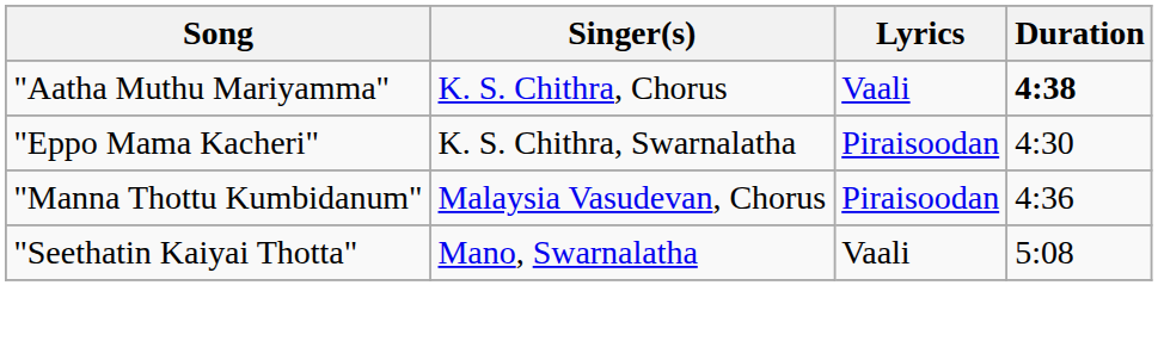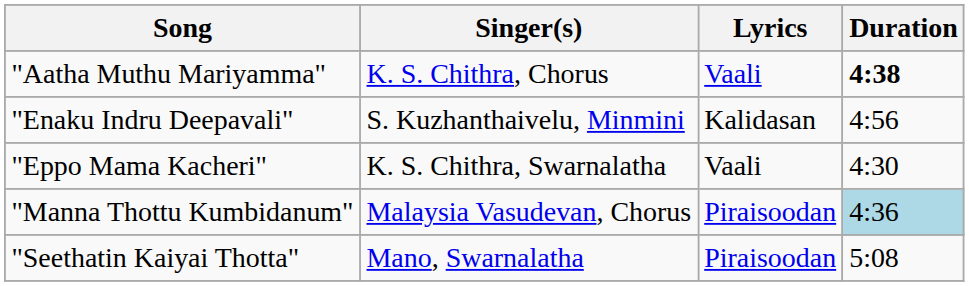 <table class="wikitable" style="font-size:95%;">
 <tr>
 <th>Song</th>
 <th>Singer(s)</th>
 <th>Lyrics</th>
 <th>Duration</th>
 </tr>
 <tr>
 <td>"Aatha Muthu Mariyamma"</td>
 <td><a href='#'>K. S. Chithra</a>, Chorus</td>
 <td><a href='#'>Vaali</a></td>
 <td><strong>4:38</strong></td>
 </tr>
 <tr>
+<td>"Enaku Indru Deepavali"</td>
+<td>S. Kuzhanthaivelu, <a href='#'>Minmini</a></td>
+<td>Kalidasan</td>
+<td>4:56</td>
+</tr>
+<tr>
 <td>"Eppo Mama Kacheri"</td>
 <td>K. S. Chithra, Swarnalatha</td>
-<td><a href='#'>Piraisoodan</a></td>
+<td>Vaali</td>
 <td>4:30</td>
 </tr>
 <tr>
 <td>"Manna Thottu Kumbidanum"</td>
 <td><a href='#'>Malaysia Vasudevan</a>, Chorus</td>
 <td><a href='#'>Piraisoodan</a></td>
-<td>4:36</td>
+<td style="background: lightblue;">4:36</td>
 </tr>
 <tr>
 <td>"Seethatin Kaiyai Thotta"</td>
 <td><a href='#'>Mano</a>, <a href='#'>Swarnalatha</a></td>
-<td>Vaali</td>
+<td><a href='#'>Piraisoodan</a></td>
 <td>5:08</td>
 </tr>
 </table>
